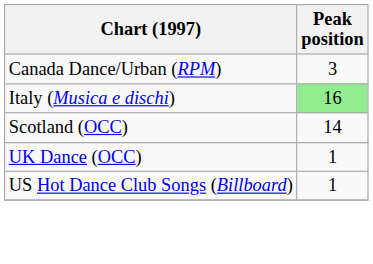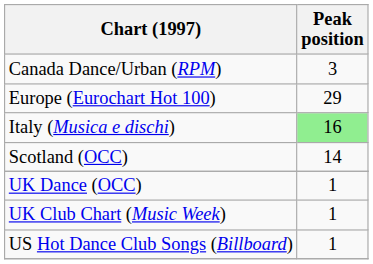 <table class="wikitable sortable">
 <tr>
 <th>Chart (1997)</th>
 <th>Peak<br>position</th>
 </tr>
 <tr>
 <td align="left">Canada Dance/Urban (<em><a href='#'>RPM</a></em>)</td>
 <td align="center">3</td>
+</tr>
+<tr>
+<td align="left">Europe (<a href='#'>Eurochart Hot 100</a>)</td>
+<td align="center">29</td>
 </tr>
 <tr>
 <td align="left">Italy (<em><a href='#'>Musica e dischi</a></em>)</td>
 <td align="center" style="background: lightgreen;">16</td>
 </tr>
 <tr>
 <td align="left">Scotland (<a href='#'>OCC</a>)</td>
 <td align="center">14</td>
 </tr>
 <tr>
 </tr>
 <tr>
 <td align="left"><a href='#'>UK Dance</a> (<a href='#'>OCC</a>)</td>
 <td align="center">1</td>
 </tr>
 <tr>
+<td align="left"><a href='#'>UK Club Chart</a> (<em><a href='#'>Music Week</a></em>)</td>
+<td align="center">1</td>
+</tr>
+<tr>
 <td align="left">US <a href='#'>Hot Dance Club Songs</a> (<em><a href='#'>Billboard</a></em>)</td>
 <td align="center">1</td>
 </tr>
 <tr>
 </tr>
 </table>
